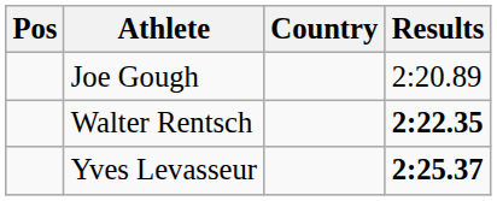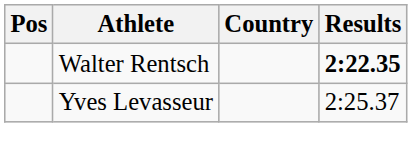 <table class="wikitable">
 <tr>
 <th>Pos</th>
 <th>Athlete</th>
 <th>Country</th>
 <th>Results</th>
-</tr>
-<tr>
-<td align="center"></td>
-<td>Joe Gough</td>
-<td></td>
-<td>2:20.89</td>
 </tr>
 <tr>
 <td align="center"></td>
 <td>Walter Rentsch</td>
 <td></td>
 <td><strong>2:22.35</strong></td>
 </tr>
 <tr>
 <td align="center"></td>
 <td>Yves Levasseur</td>
 <td></td>
-<td><strong>2:25.37</strong></td>
+<td>2:25.37</td>
 </tr>
 </table>
